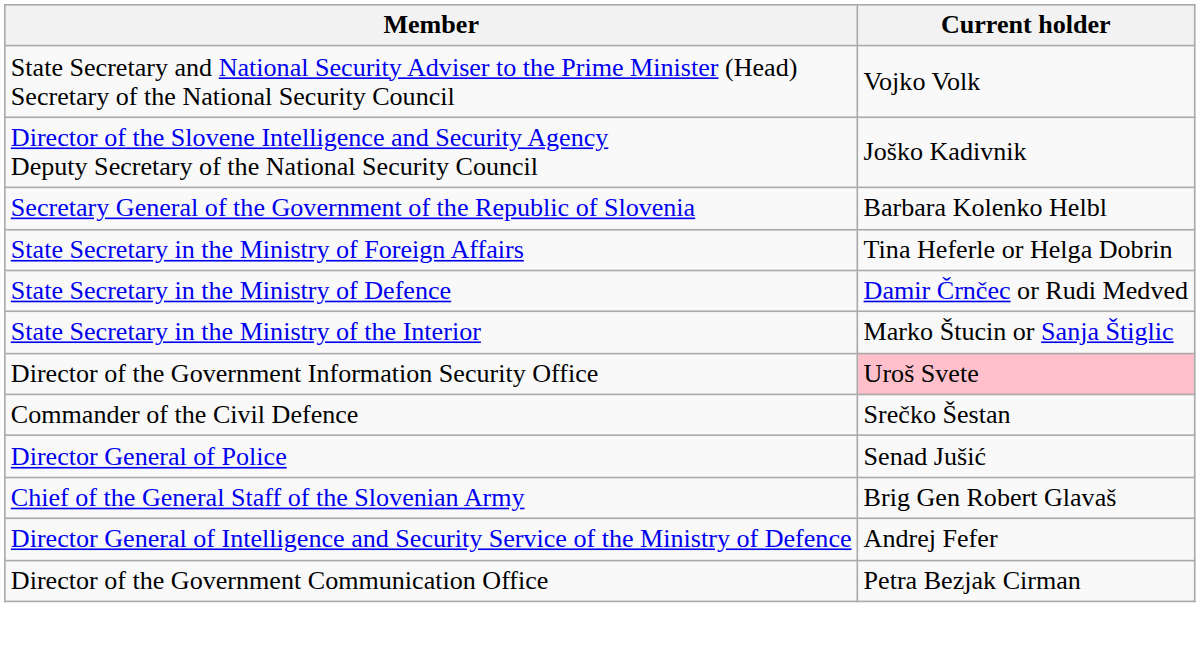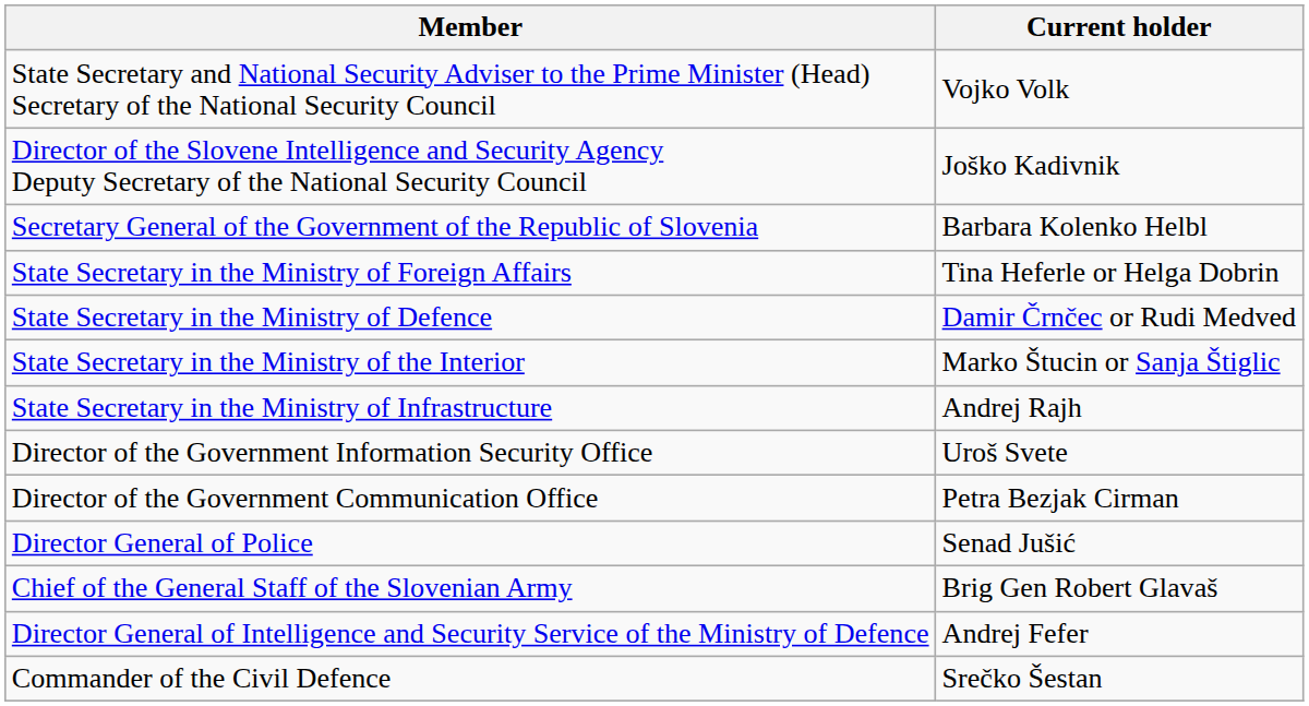 <table class="wikitable">
 <tr>
 <th>Member</th>
 <th>Current holder</th>
 </tr>
 <tr>
 <td>State Secretary and <a href='#'>National Security Adviser to the Prime Minister</a> (Head)<br>Secretary of the National Security Council</td>
 <td>Vojko Volk</td>
 </tr>
 <tr>
 <td><a href='#'>Director of the Slovene Intelligence and Security Agency</a><br>Deputy Secretary of the National Security Council</td>
 <td>Joško Kadivnik</td>
 </tr>
 <tr>
 <td><a href='#'>Secretary General of the Government of the Republic of Slovenia</a></td>
 <td>Barbara Kolenko Helbl</td>
 </tr>
 <tr>
 <td><a href='#'>State Secretary in the Ministry of Foreign Affairs</a></td>
 <td>Tina Heferle or Helga Dobrin</td>
 </tr>
 <tr>
 <td><a href='#'>State Secretary in the Ministry of Defence</a></td>
 <td><a href='#'>Damir Črnčec</a> or Rudi Medved</td>
 </tr>
 <tr>
 <td><a href='#'>State Secretary in the Ministry of the Interior</a></td>
 <td>Marko Štucin or <a href='#'>Sanja Štiglic</a></td>
 </tr>
 <tr>
-<td>Director of the Government Information Security Office</td>
-<td style="background: pink;">Uroš Svete</td>
+<td><a href='#'>State Secretary in the Ministry of Infrastructure</a></td>
+<td>Andrej Rajh</td>
 </tr>
 <tr>
-<td>Commander of the Civil Defence</td>
-<td>Srečko Šestan</td>
+<td>Director of the Government Information Security Office</td>
+<td>Uroš Svete</td>
+</tr>
+<tr>
+<td>Director of the Government Communication Office</td>
+<td>Petra Bezjak Cirman</td>
 </tr>
 <tr>
 <td><a href='#'>Director General of Police</a></td>
 <td>Senad Jušić</td>
 </tr>
 <tr>
 <td><a href='#'>Chief of the General Staff of the Slovenian Army</a></td>
 <td>Brig Gen Robert Glavaš</td>
 </tr>
 <tr>
 <td><a href='#'>Director General of Intelligence and Security Service of the Ministry of Defence</a></td>
 <td>Andrej Fefer</td>
 </tr>
 <tr>
-<td>Director of the Government Communication Office</td>
-<td>Petra Bezjak Cirman</td>
+<td>Commander of the Civil Defence</td>
+<td>Srečko Šestan</td>
 </tr>
 </table>
